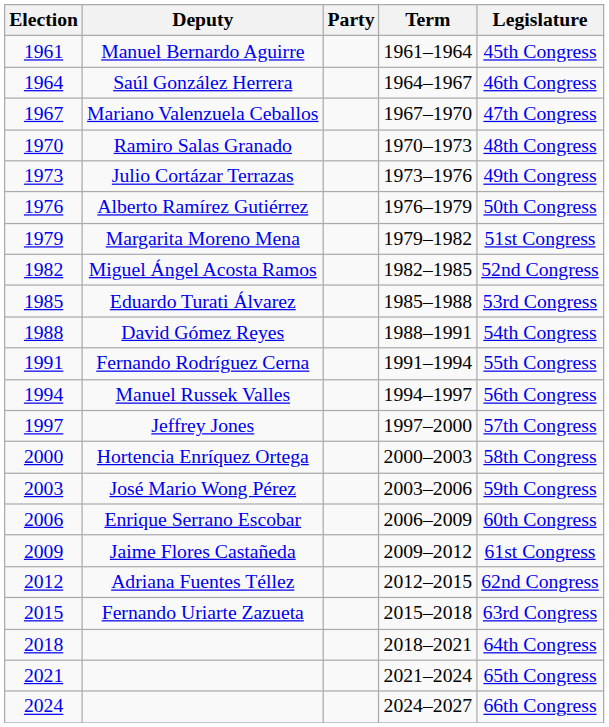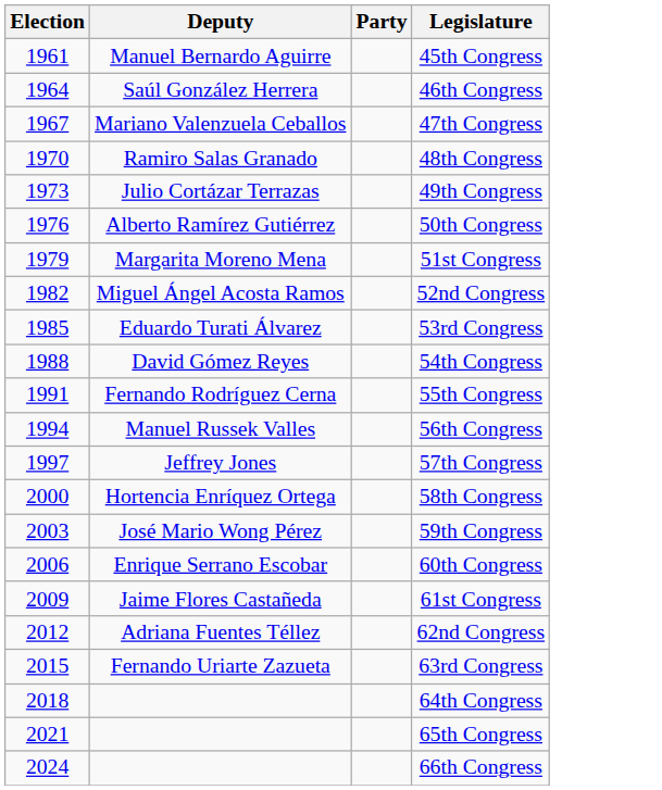 <table class="wikitable sortable" style="text-align: center">
 <tr>
 <th>Election</th>
 <th class="unsortable">Deputy</th>
 <th class="unsortable">Party</th>
-<th class="unsortable">Term</th>
 <th class="unsortable">Legislature</th>
 </tr>
 <tr>
 <td><a href='#'>1961</a></td>
 <td><a href='#'>Manuel Bernardo Aguirre</a></td>
 <td></td>
-<td>1961–1964</td>
 <td><a href='#'>45th Congress</a></td>
 </tr>
 <tr>
 <td><a href='#'>1964</a></td>
 <td><a href='#'>Saúl González Herrera</a></td>
 <td></td>
-<td>1964–1967</td>
 <td><a href='#'>46th Congress</a></td>
 </tr>
 <tr>
 <td><a href='#'>1967</a></td>
 <td><a href='#'>Mariano Valenzuela Ceballos</a></td>
 <td></td>
-<td>1967–1970</td>
 <td><a href='#'>47th Congress</a></td>
 </tr>
 <tr>
 <td><a href='#'>1970</a></td>
 <td><a href='#'>Ramiro Salas Granado</a></td>
 <td></td>
-<td>1970–1973</td>
 <td><a href='#'>48th Congress</a></td>
 </tr>
 <tr>
 <td><a href='#'>1973</a></td>
 <td><a href='#'>Julio Cortázar Terrazas</a></td>
 <td></td>
-<td>1973–1976</td>
 <td><a href='#'>49th Congress</a></td>
 </tr>
 <tr>
 <td><a href='#'>1976</a></td>
 <td><a href='#'>Alberto Ramírez Gutiérrez</a></td>
 <td></td>
-<td>1976–1979</td>
 <td><a href='#'>50th Congress</a></td>
 </tr>
 <tr>
 <td><a href='#'>1979</a></td>
 <td><a href='#'>Margarita Moreno Mena</a></td>
 <td></td>
-<td>1979–1982</td>
 <td><a href='#'>51st Congress</a></td>
 </tr>
 <tr>
 <td><a href='#'>1982</a></td>
 <td><a href='#'>Miguel Ángel Acosta Ramos</a></td>
 <td></td>
-<td>1982–1985</td>
 <td><a href='#'>52nd Congress</a></td>
 </tr>
 <tr>
 <td><a href='#'>1985</a></td>
 <td><a href='#'>Eduardo Turati Álvarez</a></td>
 <td></td>
-<td>1985–1988</td>
 <td><a href='#'>53rd Congress</a></td>
 </tr>
 <tr>
 <td><a href='#'>1988</a></td>
 <td><a href='#'>David Gómez Reyes</a></td>
 <td></td>
-<td>1988–1991</td>
 <td><a href='#'>54th Congress</a></td>
 </tr>
 <tr>
 <td><a href='#'>1991</a></td>
 <td><a href='#'>Fernando Rodríguez Cerna</a></td>
 <td></td>
-<td>1991–1994</td>
 <td><a href='#'>55th Congress</a></td>
 </tr>
 <tr>
 <td><a href='#'>1994</a></td>
 <td><a href='#'>Manuel Russek Valles</a></td>
 <td></td>
-<td>1994–1997</td>
 <td><a href='#'>56th Congress</a></td>
 </tr>
 <tr>
 <td><a href='#'>1997</a></td>
 <td><a href='#'>Jeffrey Jones</a></td>
 <td></td>
-<td>1997–2000</td>
 <td><a href='#'>57th Congress</a></td>
 </tr>
 <tr>
 <td><a href='#'>2000</a></td>
 <td><a href='#'>Hortencia Enríquez Ortega</a></td>
 <td></td>
-<td>2000–2003</td>
 <td><a href='#'>58th Congress</a></td>
 </tr>
 <tr>
 <td><a href='#'>2003</a></td>
 <td><a href='#'>José Mario Wong Pérez</a></td>
 <td></td>
-<td>2003–2006</td>
 <td><a href='#'>59th Congress</a></td>
 </tr>
 <tr>
 <td><a href='#'>2006</a></td>
 <td><a href='#'>Enrique Serrano Escobar</a></td>
 <td></td>
-<td>2006–2009</td>
 <td><a href='#'>60th Congress</a></td>
 </tr>
 <tr>
 <td><a href='#'>2009</a></td>
 <td><a href='#'>Jaime Flores Castañeda</a></td>
 <td></td>
-<td>2009–2012</td>
 <td><a href='#'>61st Congress</a></td>
 </tr>
 <tr>
 <td><a href='#'>2012</a></td>
 <td><a href='#'>Adriana Fuentes Téllez</a></td>
 <td></td>
-<td>2012–2015</td>
 <td><a href='#'>62nd Congress</a></td>
 </tr>
 <tr>
 <td><a href='#'>2015</a></td>
 <td><a href='#'>Fernando Uriarte Zazueta</a></td>
 <td></td>
-<td>2015–2018</td>
 <td><a href='#'>63rd Congress</a></td>
 </tr>
 <tr>
 <td><a href='#'>2018</a></td>
 <td></td>
 <td></td>
-<td>2018–2021</td>
 <td><a href='#'>64th Congress</a></td>
 </tr>
 <tr>
 <td><a href='#'>2021</a></td>
 <td></td>
 <td></td>
-<td>2021–2024</td>
 <td><a href='#'>65th Congress</a></td>
 </tr>
 <tr>
 <td><a href='#'>2024</a></td>
 <td></td>
 <td></td>
-<td>2024–2027</td>
 <td><a href='#'>66th Congress</a></td>
 </tr>
 </table>
